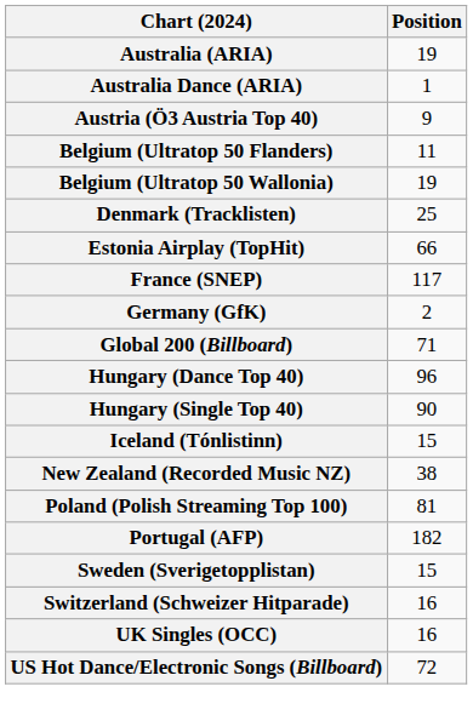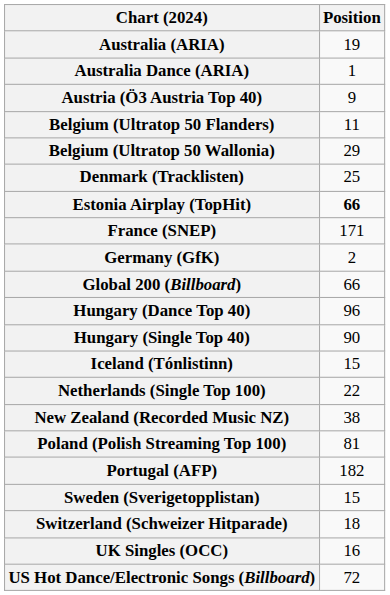 <table class="wikitable sortable plainrowheaders" style="text-align:center">
 <tr>
 <th scope="col">Chart (2024)</th>
 <th scope="col">Position</th>
 </tr>
 <tr>
 <th scope="row">Australia (ARIA)</th>
 <td>19</td>
 </tr>
 <tr>
 <th scope="row">Australia Dance (ARIA)</th>
 <td>1</td>
 </tr>
 <tr>
 <th scope="row">Austria (Ö3 Austria Top 40)</th>
 <td>9</td>
 </tr>
 <tr>
 <th scope="row">Belgium (Ultratop 50 Flanders)</th>
 <td>11</td>
 </tr>
 <tr>
 <th scope="row">Belgium (Ultratop 50 Wallonia)</th>
-<td>19</td>
+<td>29</td>
 </tr>
 <tr>
 <th scope="row">Denmark (Tracklisten)</th>
 <td>25</td>
 </tr>
 <tr>
 <th scope="row">Estonia Airplay (TopHit)</th>
-<td>66</td>
+<td><strong>66</strong></td>
 </tr>
 <tr>
 <th scope="row">France (SNEP)</th>
-<td>117</td>
+<td>171</td>
 </tr>
 <tr>
 <th scope="row">Germany (GfK)</th>
 <td>2</td>
 </tr>
 <tr>
 <th scope="row">Global 200 (<em>Billboard</em>)</th>
-<td>71</td>
+<td>66</td>
 </tr>
 <tr>
 <th scope="row">Hungary (Dance Top 40)</th>
 <td>96</td>
 </tr>
 <tr>
 <th scope="row">Hungary (Single Top 40)</th>
 <td>90</td>
 </tr>
 <tr>
 <th scope="row">Iceland (Tónlistinn)</th>
 <td>15</td>
+</tr>
+<tr>
+<th scope="row">Netherlands (Single Top 100)</th>
+<td>22</td>
 </tr>
 <tr>
 <th scope="row">New Zealand (Recorded Music NZ)</th>
 <td>38</td>
 </tr>
 <tr>
 <th scope="row">Poland (Polish Streaming Top 100)</th>
 <td>81</td>
 </tr>
 <tr>
 <th scope="row">Portugal (AFP)</th>
 <td>182</td>
 </tr>
 <tr>
 <th scope="row">Sweden (Sverigetopplistan)</th>
 <td>15</td>
 </tr>
 <tr>
 <th scope="row">Switzerland (Schweizer Hitparade)</th>
-<td>16</td>
+<td>18</td>
 </tr>
 <tr>
 <th scope="row">UK Singles (OCC)</th>
 <td>16</td>
 </tr>
 <tr>
 <th scope="row">US Hot Dance/Electronic Songs (<em>Billboard</em>)</th>
 <td>72</td>
 </tr>
 </table>
